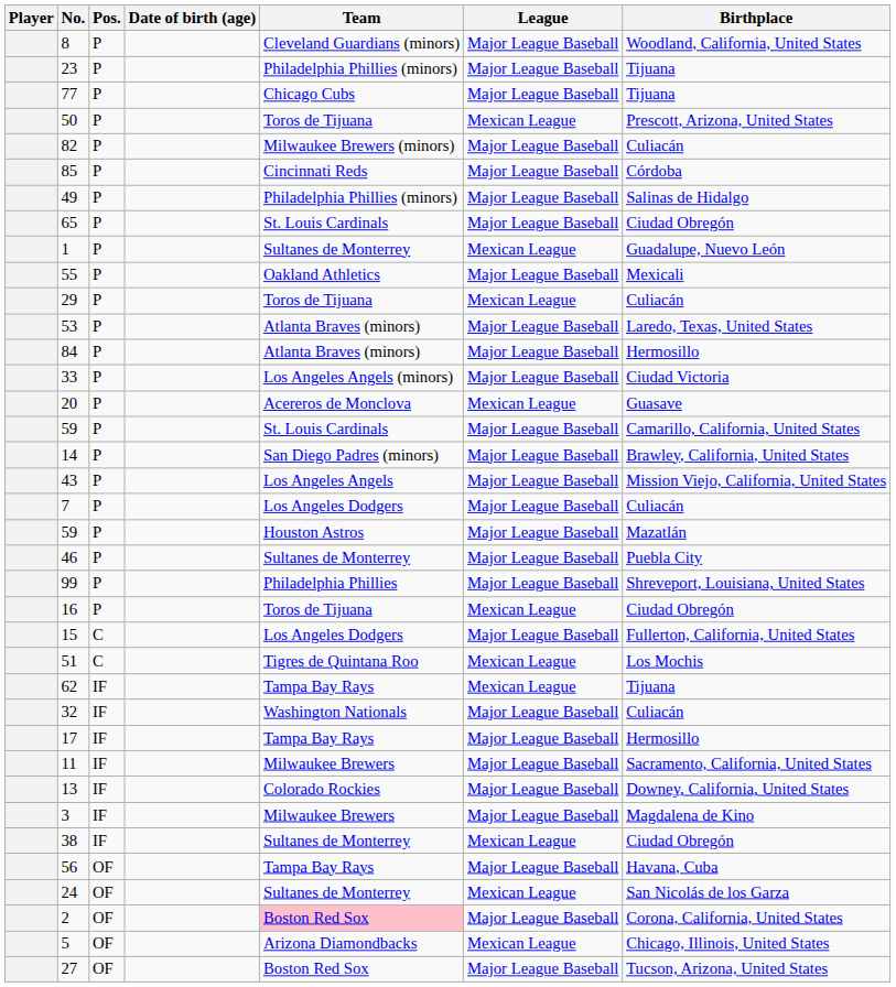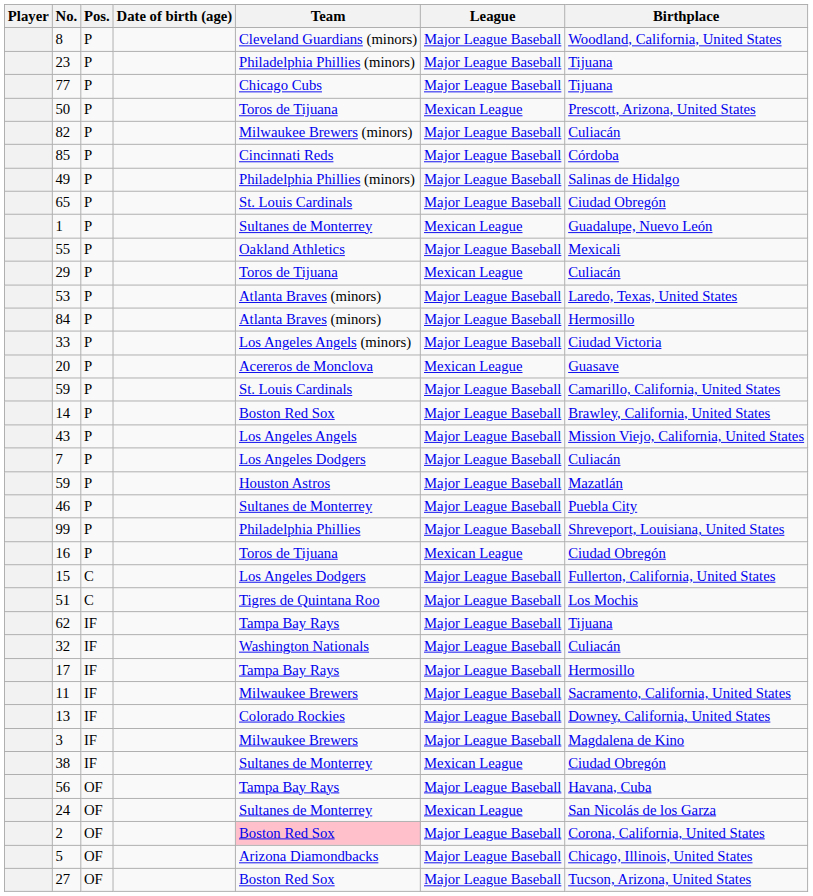 <table class="wikitable sortable plainrowheaders" style="white-space:nowrap;">
 <tr>
 <th scope="col">Player</th>
 <th scope="col">No.</th>
 <th scope="col">Pos.</th>
 <th scope="col">Date of birth (age)</th>
 <th scope="col">Team</th>
 <th scope="col">League</th>
 <th scope="col">Birthplace</th>
 </tr>
 <tr>
 <th scope="row"></th>
 <td>8</td>
 <td>P</td>
 <td></td>
 <td> <a href='#'>Cleveland Guardians</a> (minors)</td>
 <td><a href='#'>Major League Baseball</a></td>
 <td> <a href='#'>Woodland, California, United States</a></td>
 </tr>
 <tr>
 <th scope="row"></th>
 <td>23</td>
 <td>P</td>
 <td></td>
 <td> <a href='#'>Philadelphia Phillies</a> (minors)</td>
 <td><a href='#'>Major League Baseball</a></td>
 <td> <a href='#'>Tijuana</a></td>
 </tr>
 <tr>
 <th scope="row"></th>
 <td>77</td>
 <td>P</td>
 <td></td>
 <td> <a href='#'>Chicago Cubs</a></td>
 <td><a href='#'>Major League Baseball</a></td>
 <td> <a href='#'>Tijuana</a></td>
 </tr>
 <tr>
 <th scope="row"></th>
 <td>50</td>
 <td>P</td>
 <td></td>
 <td> <a href='#'>Toros de Tijuana</a></td>
 <td><a href='#'>Mexican League</a></td>
 <td> <a href='#'>Prescott, Arizona, United States</a></td>
 </tr>
 <tr>
 <th scope="row"></th>
 <td>82</td>
 <td>P</td>
 <td></td>
 <td> <a href='#'>Milwaukee Brewers</a> (minors)</td>
 <td><a href='#'>Major League Baseball</a></td>
 <td> <a href='#'>Culiacán</a></td>
 </tr>
 <tr>
 <th scope="row"></th>
 <td>85</td>
 <td>P</td>
 <td></td>
 <td> <a href='#'>Cincinnati Reds</a></td>
 <td><a href='#'>Major League Baseball</a></td>
 <td> <a href='#'>Córdoba</a></td>
 </tr>
 <tr>
 <th scope="row"></th>
 <td>49</td>
 <td>P</td>
 <td></td>
 <td> <a href='#'>Philadelphia Phillies</a> (minors)</td>
 <td><a href='#'>Major League Baseball</a></td>
 <td> <a href='#'>Salinas de Hidalgo</a></td>
 </tr>
 <tr>
 <th scope="row"></th>
 <td>65</td>
 <td>P</td>
 <td></td>
 <td> <a href='#'>St. Louis Cardinals</a></td>
 <td><a href='#'>Major League Baseball</a></td>
 <td> <a href='#'>Ciudad Obregón</a></td>
 </tr>
 <tr>
 <th scope="row"></th>
 <td>1</td>
 <td>P</td>
 <td></td>
 <td> <a href='#'>Sultanes de Monterrey</a></td>
 <td><a href='#'>Mexican League</a></td>
 <td> <a href='#'>Guadalupe, Nuevo León</a></td>
 </tr>
 <tr>
 <th scope="row"></th>
 <td>55</td>
 <td>P</td>
 <td></td>
 <td> <a href='#'>Oakland Athletics</a></td>
 <td><a href='#'>Major League Baseball</a></td>
 <td> <a href='#'>Mexicali</a></td>
 </tr>
 <tr>
 <th scope="row"></th>
 <td>29</td>
 <td>P</td>
 <td></td>
 <td> <a href='#'>Toros de Tijuana</a></td>
 <td><a href='#'>Mexican League</a></td>
 <td> <a href='#'>Culiacán</a></td>
 </tr>
 <tr>
 <th scope="row"></th>
 <td>53</td>
 <td>P</td>
 <td></td>
 <td> <a href='#'>Atlanta Braves</a> (minors)</td>
 <td><a href='#'>Major League Baseball</a></td>
 <td> <a href='#'>Laredo, Texas, United States</a></td>
 </tr>
 <tr>
 <th scope="row"></th>
 <td>84</td>
 <td>P</td>
 <td></td>
 <td> <a href='#'>Atlanta Braves</a> (minors)</td>
 <td><a href='#'>Major League Baseball</a></td>
 <td> <a href='#'>Hermosillo</a></td>
 </tr>
 <tr>
 <th scope="row"></th>
 <td>33</td>
 <td>P</td>
 <td></td>
 <td> <a href='#'>Los Angeles Angels</a> (minors)</td>
 <td><a href='#'>Major League Baseball</a></td>
 <td> <a href='#'>Ciudad Victoria</a></td>
 </tr>
 <tr>
 <th scope="row"></th>
 <td>20</td>
 <td>P</td>
 <td></td>
 <td> <a href='#'>Acereros de Monclova</a></td>
 <td><a href='#'>Mexican League</a></td>
 <td> <a href='#'>Guasave</a></td>
 </tr>
 <tr>
 <th scope="row"></th>
 <td>59</td>
 <td>P</td>
 <td></td>
 <td> <a href='#'>St. Louis Cardinals</a></td>
 <td><a href='#'>Major League Baseball</a></td>
 <td> <a href='#'>Camarillo, California, United States</a></td>
 </tr>
 <tr>
 <th scope="row"></th>
 <td>14</td>
 <td>P</td>
 <td></td>
-<td> <a href='#'>San Diego Padres</a> (minors)</td>
+<td> <a href='#'>Boston Red Sox</a></td>
 <td><a href='#'>Major League Baseball</a></td>
 <td> <a href='#'>Brawley, California, United States</a></td>
 </tr>
 <tr>
 <th scope="row"></th>
 <td>43</td>
 <td>P</td>
 <td></td>
 <td> <a href='#'>Los Angeles Angels</a></td>
 <td><a href='#'>Major League Baseball</a></td>
 <td> <a href='#'>Mission Viejo, California, United States</a></td>
 </tr>
 <tr>
 <th scope="row"></th>
 <td>7</td>
 <td>P</td>
 <td></td>
 <td> <a href='#'>Los Angeles Dodgers</a></td>
 <td><a href='#'>Major League Baseball</a></td>
 <td> <a href='#'>Culiacán</a></td>
 </tr>
 <tr>
 <th scope="row"></th>
 <td>59</td>
 <td>P</td>
 <td></td>
 <td> <a href='#'>Houston Astros</a></td>
 <td><a href='#'>Major League Baseball</a></td>
 <td> <a href='#'>Mazatlán</a></td>
 </tr>
 <tr>
 <th scope="row"></th>
 <td>46</td>
 <td>P</td>
 <td></td>
 <td> <a href='#'>Sultanes de Monterrey</a></td>
 <td><a href='#'>Major League Baseball</a></td>
 <td> <a href='#'>Puebla City</a></td>
 </tr>
 <tr>
 <th scope="row"></th>
 <td>99</td>
 <td>P</td>
 <td></td>
 <td> <a href='#'>Philadelphia Phillies</a></td>
 <td><a href='#'>Major League Baseball</a></td>
 <td> <a href='#'>Shreveport, Louisiana, United States</a></td>
 </tr>
 <tr>
 <th scope="row"></th>
 <td>16</td>
 <td>P</td>
 <td></td>
 <td> <a href='#'>Toros de Tijuana</a></td>
 <td><a href='#'>Mexican League</a></td>
 <td> <a href='#'>Ciudad Obregón</a></td>
 </tr>
 <tr>
 <th scope="row"></th>
 <td>15</td>
 <td>C</td>
 <td></td>
 <td> <a href='#'>Los Angeles Dodgers</a></td>
 <td><a href='#'>Major League Baseball</a></td>
 <td> <a href='#'>Fullerton, California, United States</a></td>
 </tr>
 <tr>
 <th scope="row"></th>
 <td>51</td>
 <td>C</td>
 <td></td>
 <td> <a href='#'>Tigres de Quintana Roo</a></td>
-<td><a href='#'>Mexican League</a></td>
+<td><a href='#'>Major League Baseball</a></td>
 <td> <a href='#'>Los Mochis</a></td>
 </tr>
 <tr>
 <th scope="row"></th>
 <td>62</td>
 <td>IF</td>
 <td></td>
 <td> <a href='#'>Tampa Bay Rays</a></td>
-<td><a href='#'>Mexican League</a></td>
+<td><a href='#'>Major League Baseball</a></td>
 <td> <a href='#'>Tijuana</a></td>
 </tr>
 <tr>
 <th scope="row"></th>
 <td>32</td>
 <td>IF</td>
 <td></td>
 <td> <a href='#'>Washington Nationals</a></td>
 <td><a href='#'>Major League Baseball</a></td>
 <td> <a href='#'>Culiacán</a></td>
 </tr>
 <tr>
 <th scope="row"></th>
 <td>17</td>
 <td>IF</td>
 <td></td>
 <td> <a href='#'>Tampa Bay Rays</a></td>
 <td><a href='#'>Major League Baseball</a></td>
 <td> <a href='#'>Hermosillo</a></td>
 </tr>
 <tr>
 <th scope="row"></th>
 <td>11</td>
 <td>IF</td>
 <td></td>
 <td> <a href='#'>Milwaukee Brewers</a></td>
 <td><a href='#'>Major League Baseball</a></td>
 <td> <a href='#'>Sacramento, California, United States</a></td>
 </tr>
 <tr>
 <th scope="row"></th>
 <td>13</td>
 <td>IF</td>
 <td></td>
 <td> <a href='#'>Colorado Rockies</a></td>
 <td><a href='#'>Major League Baseball</a></td>
 <td> <a href='#'>Downey, California, United States</a></td>
 </tr>
 <tr>
 <th scope="row"></th>
 <td>3</td>
 <td>IF</td>
 <td></td>
 <td> <a href='#'>Milwaukee Brewers</a></td>
 <td><a href='#'>Major League Baseball</a></td>
 <td> <a href='#'>Magdalena de Kino</a></td>
 </tr>
 <tr>
 <th scope="row"></th>
 <td>38</td>
 <td>IF</td>
 <td></td>
 <td> <a href='#'>Sultanes de Monterrey</a></td>
 <td><a href='#'>Mexican League</a></td>
 <td> <a href='#'>Ciudad Obregón</a></td>
 </tr>
 <tr>
 <th scope="row"></th>
 <td>56</td>
 <td>OF</td>
 <td></td>
 <td> <a href='#'>Tampa Bay Rays</a></td>
 <td><a href='#'>Major League Baseball</a></td>
 <td> <a href='#'>Havana, Cuba</a></td>
 </tr>
 <tr>
 <th scope="row"></th>
 <td>24</td>
 <td>OF</td>
 <td></td>
 <td> <a href='#'>Sultanes de Monterrey</a></td>
 <td><a href='#'>Mexican League</a></td>
 <td> <a href='#'>San Nicolás de los Garza</a></td>
 </tr>
 <tr>
 <th scope="row"></th>
 <td>2</td>
 <td>OF</td>
 <td></td>
 <td style="background: pink;"> <a href='#'>Boston Red Sox</a></td>
 <td><a href='#'>Major League Baseball</a></td>
 <td> <a href='#'>Corona, California, United States</a></td>
 </tr>
 <tr>
 <th scope="row"></th>
 <td>5</td>
 <td>OF</td>
 <td></td>
 <td> <a href='#'>Arizona Diamondbacks</a></td>
-<td><a href='#'>Mexican League</a></td>
+<td><a href='#'>Major League Baseball</a></td>
 <td> <a href='#'>Chicago, Illinois, United States</a></td>
 </tr>
 <tr>
 <th scope="row"></th>
 <td>27</td>
 <td>OF</td>
 <td></td>
 <td> <a href='#'>Boston Red Sox</a></td>
 <td><a href='#'>Major League Baseball</a></td>
 <td> <a href='#'>Tucson, Arizona, United States</a></td>
 </tr>
 </table>
